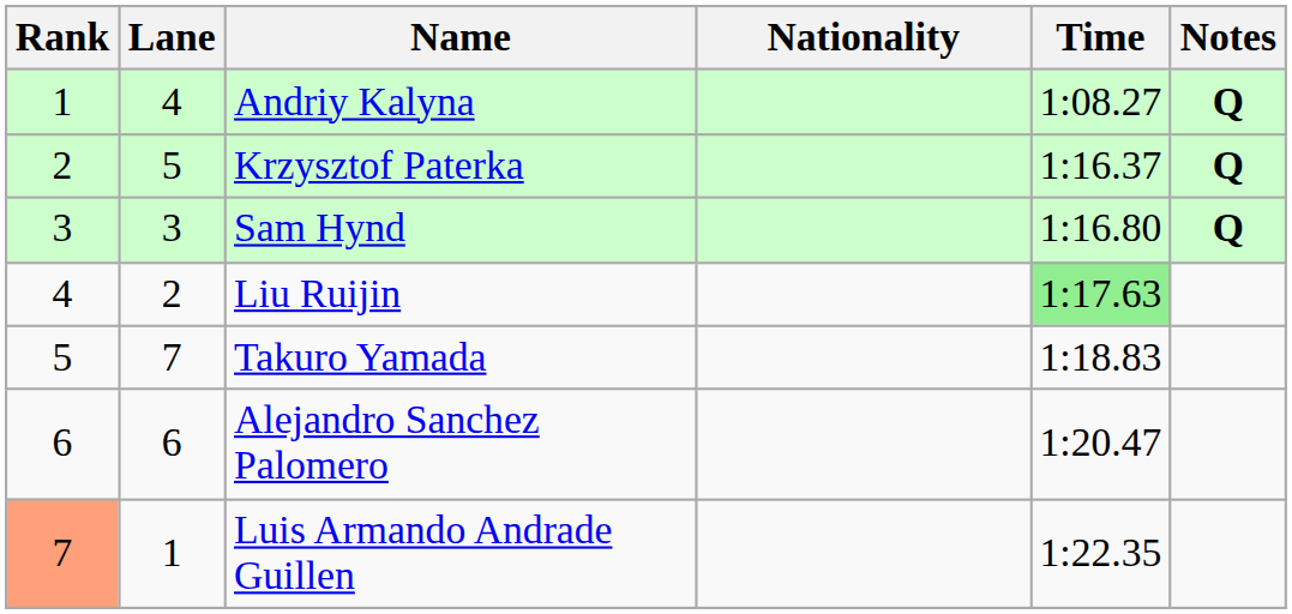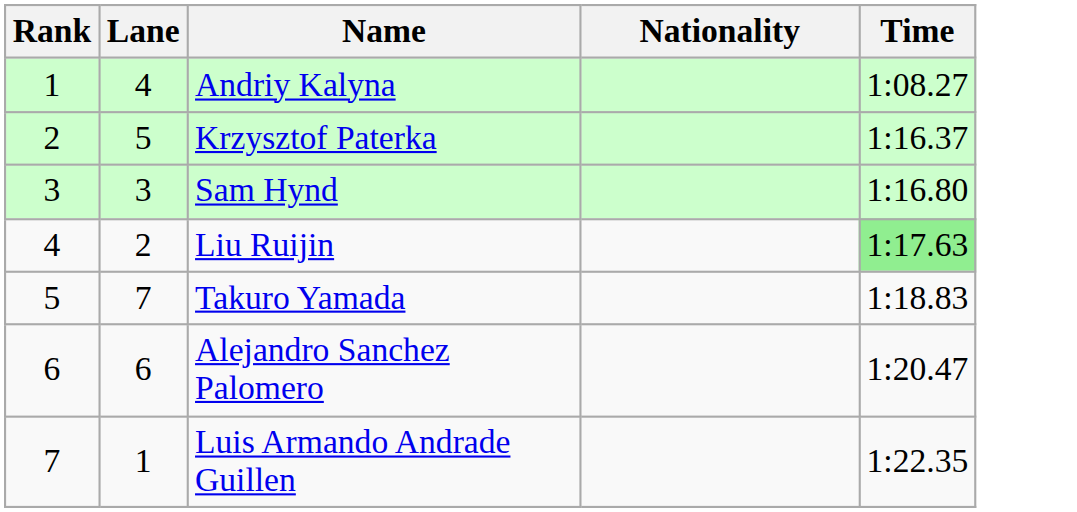 <table class="wikitable sortable" style="text-align:center">
 <tr>
 <th>Rank</th>
 <th>Lane</th>
 <th style="width:180px">Name</th>
 <th style="width:125px">Nationality</th>
 <th>Time</th>
-<th>Notes</th>
 </tr>
 <tr style="background:#cfc;">
 <td>1</td>
 <td>4</td>
 <td style="text-align:left;"><a href='#'>Andriy Kalyna</a></td>
 <td style="text-align:left;"></td>
 <td>1:08.27</td>
-<td><strong>Q</strong></td>
 </tr>
 <tr style="background:#cfc;">
 <td>2</td>
 <td>5</td>
 <td style="text-align:left;"><a href='#'>Krzysztof Paterka</a></td>
 <td style="text-align:left;"></td>
 <td>1:16.37</td>
-<td><strong>Q</strong></td>
 </tr>
 <tr style="background:#cfc;">
 <td>3</td>
 <td>3</td>
 <td style="text-align:left;"><a href='#'>Sam Hynd</a></td>
 <td style="text-align:left;"></td>
 <td>1:16.80</td>
-<td><strong>Q</strong></td>
 </tr>
 <tr>
 <td>4</td>
 <td>2</td>
 <td style="text-align:left;"><a href='#'>Liu Ruijin</a></td>
 <td style="text-align:left;"></td>
 <td style="background: lightgreen;">1:17.63</td>
-<td></td>
 </tr>
 <tr>
 <td>5</td>
 <td>7</td>
 <td style="text-align:left;"><a href='#'>Takuro Yamada</a></td>
 <td style="text-align:left;"></td>
 <td>1:18.83</td>
-<td></td>
 </tr>
 <tr>
 <td>6</td>
 <td>6</td>
 <td style="text-align:left;"><a href='#'>Alejandro Sanchez Palomero</a></td>
 <td style="text-align:left;"></td>
 <td>1:20.47</td>
-<td></td>
 </tr>
 <tr>
-<td style="background: lightsalmon;">7</td>
+<td>7</td>
 <td>1</td>
 <td style="text-align:left;"><a href='#'>Luis Armando Andrade Guillen</a></td>
 <td style="text-align:left;"></td>
 <td>1:22.35</td>
-<td></td>
 </tr>
 </table>
